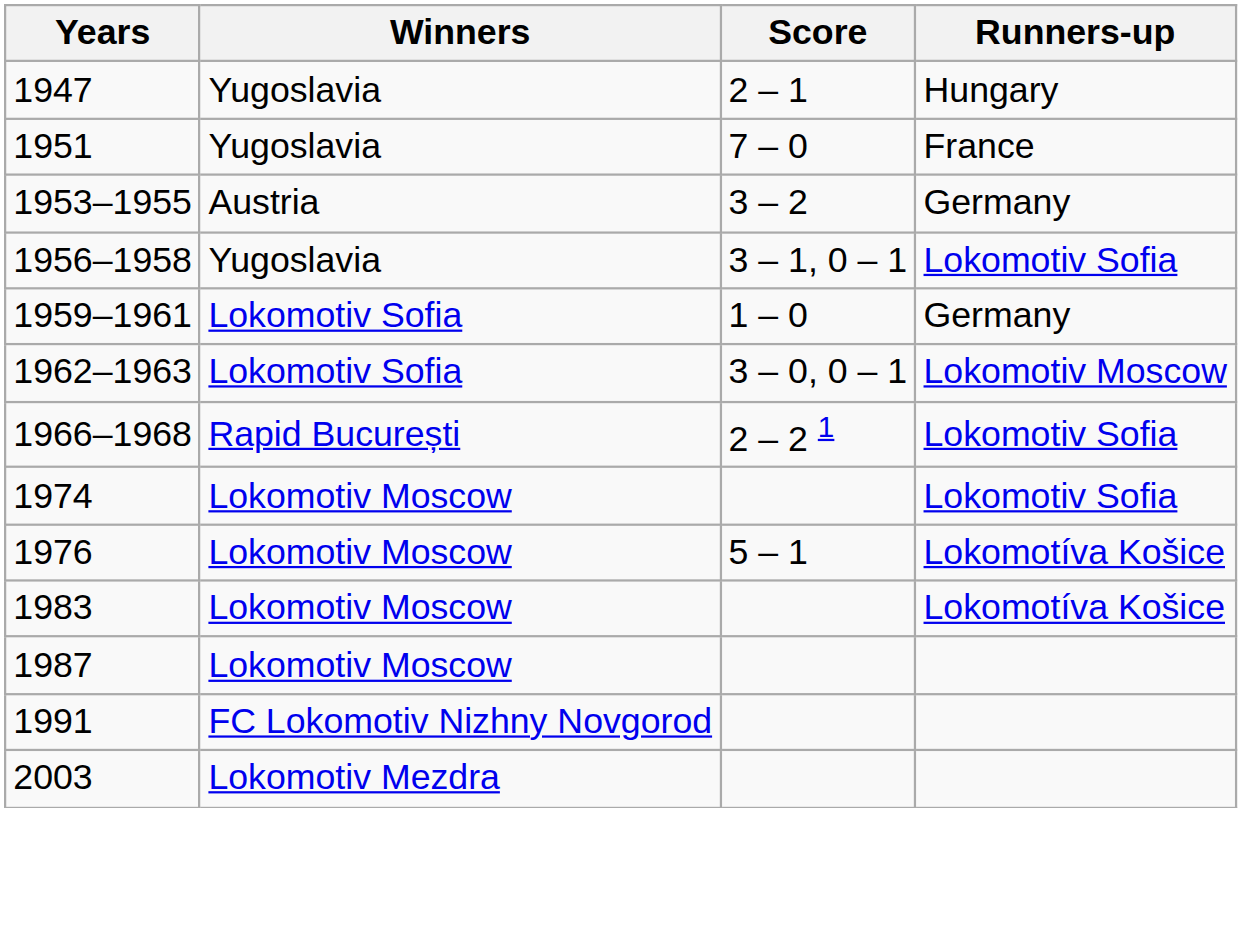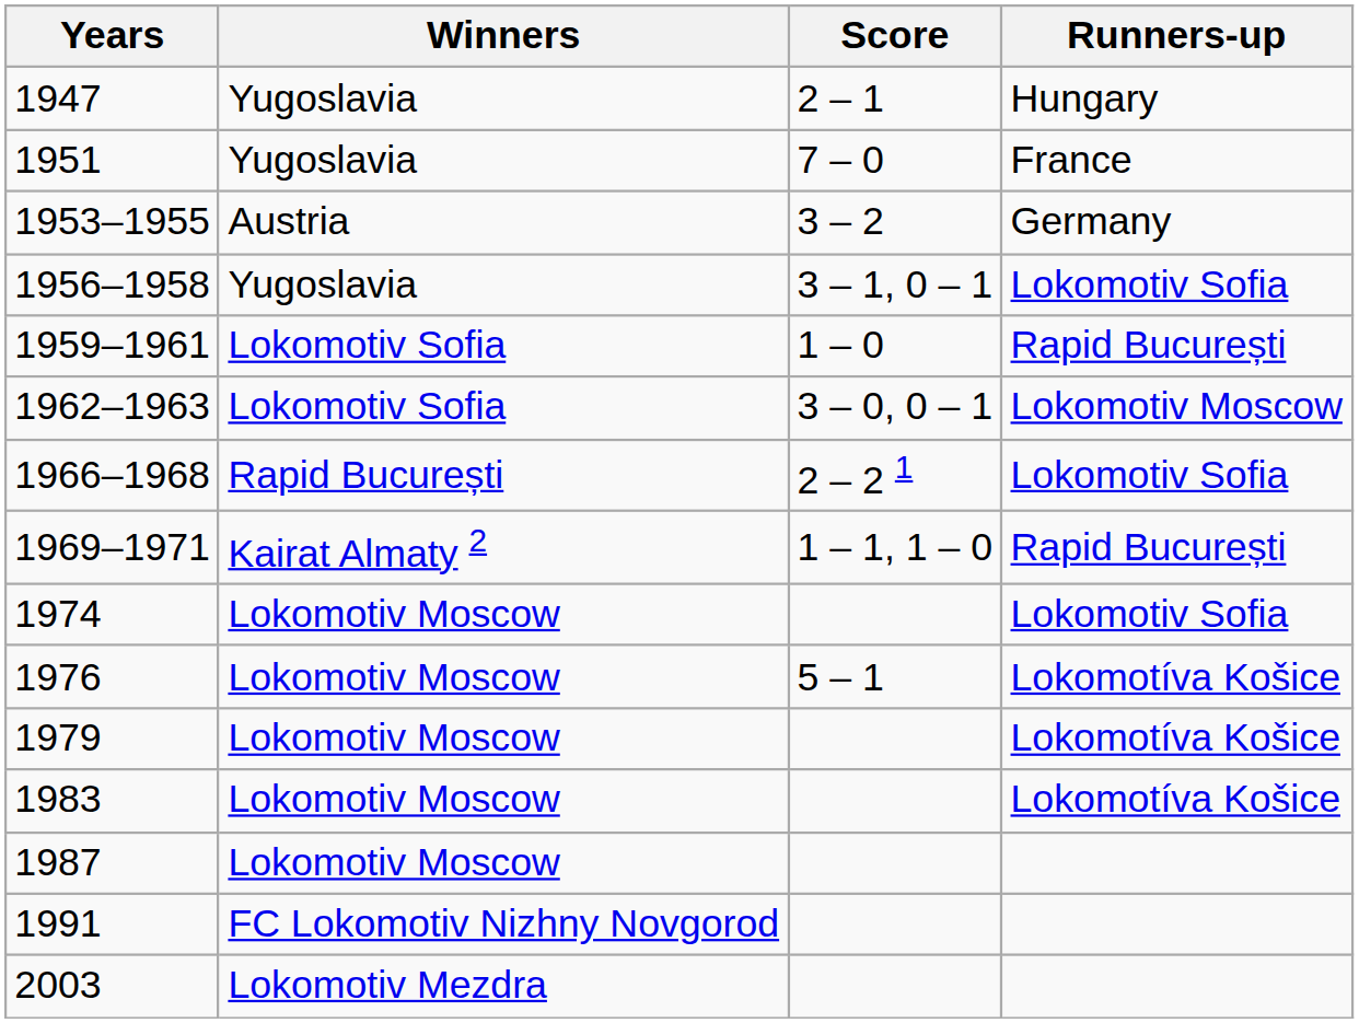 <table class="wikitable">
 <tr>
 <th>Years</th>
 <th>Winners</th>
 <th>Score</th>
 <th>Runners-up</th>
 </tr>
 <tr>
 <td>1947</td>
 <td>Yugoslavia</td>
 <td>2 – 1</td>
 <td>Hungary</td>
 </tr>
 <tr>
 <td>1951</td>
 <td>Yugoslavia</td>
 <td>7 – 0</td>
 <td>France</td>
 </tr>
 <tr>
 <td>1953–1955</td>
 <td>Austria</td>
 <td>3 – 2</td>
 <td>Germany</td>
 </tr>
 <tr>
 <td>1956–1958</td>
 <td>Yugoslavia</td>
 <td>3 – 1, 0 – 1</td>
 <td> <a href='#'>Lokomotiv Sofia</a></td>
 </tr>
 <tr>
 <td>1959–1961</td>
 <td> <a href='#'>Lokomotiv Sofia</a></td>
 <td>1 – 0</td>
-<td>Germany</td>
+<td> <a href='#'>Rapid București</a></td>
 </tr>
 <tr>
 <td>1962–1963</td>
 <td> <a href='#'>Lokomotiv Sofia</a></td>
 <td>3 – 0, 0 – 1</td>
 <td> <a href='#'>Lokomotiv Moscow</a></td>
 </tr>
 <tr>
 <td>1966–1968</td>
 <td> <a href='#'>Rapid București</a></td>
 <td>2 – 2 <sup><a href='#'>1</a></sup></td>
 <td> <a href='#'>Lokomotiv Sofia</a></td>
 </tr>
 <tr>
+<td>1969–1971</td>
+<td> <a href='#'>Kairat Almaty</a> <sup><a href='#'>2</a></sup></td>
+<td>1 – 1, 1 – 0</td>
+<td> <a href='#'>Rapid București</a></td>
+</tr>
+<tr>
 <td>1974</td>
 <td> <a href='#'>Lokomotiv Moscow</a></td>
 <td></td>
 <td> <a href='#'>Lokomotiv Sofia</a></td>
 </tr>
 <tr>
 <td>1976</td>
 <td> <a href='#'>Lokomotiv Moscow</a></td>
 <td>5 – 1</td>
+<td> <a href='#'>Lokomotíva Košice</a></td>
+</tr>
+<tr>
+<td>1979</td>
+<td> <a href='#'>Lokomotiv Moscow</a></td>
+<td></td>
 <td> <a href='#'>Lokomotíva Košice</a></td>
 </tr>
 <tr>
 <td>1983</td>
 <td> <a href='#'>Lokomotiv Moscow</a></td>
 <td></td>
 <td> <a href='#'>Lokomotíva Košice</a></td>
 </tr>
 <tr>
 <td>1987</td>
 <td> <a href='#'>Lokomotiv Moscow</a></td>
 <td></td>
 <td></td>
 </tr>
 <tr>
 <td>1991</td>
 <td> <a href='#'>FC Lokomotiv Nizhny Novgorod</a></td>
 <td></td>
 <td></td>
 </tr>
 <tr>
 <td>2003</td>
 <td> <a href='#'>Lokomotiv Mezdra</a></td>
 <td></td>
 <td></td>
 </tr>
 </table>
